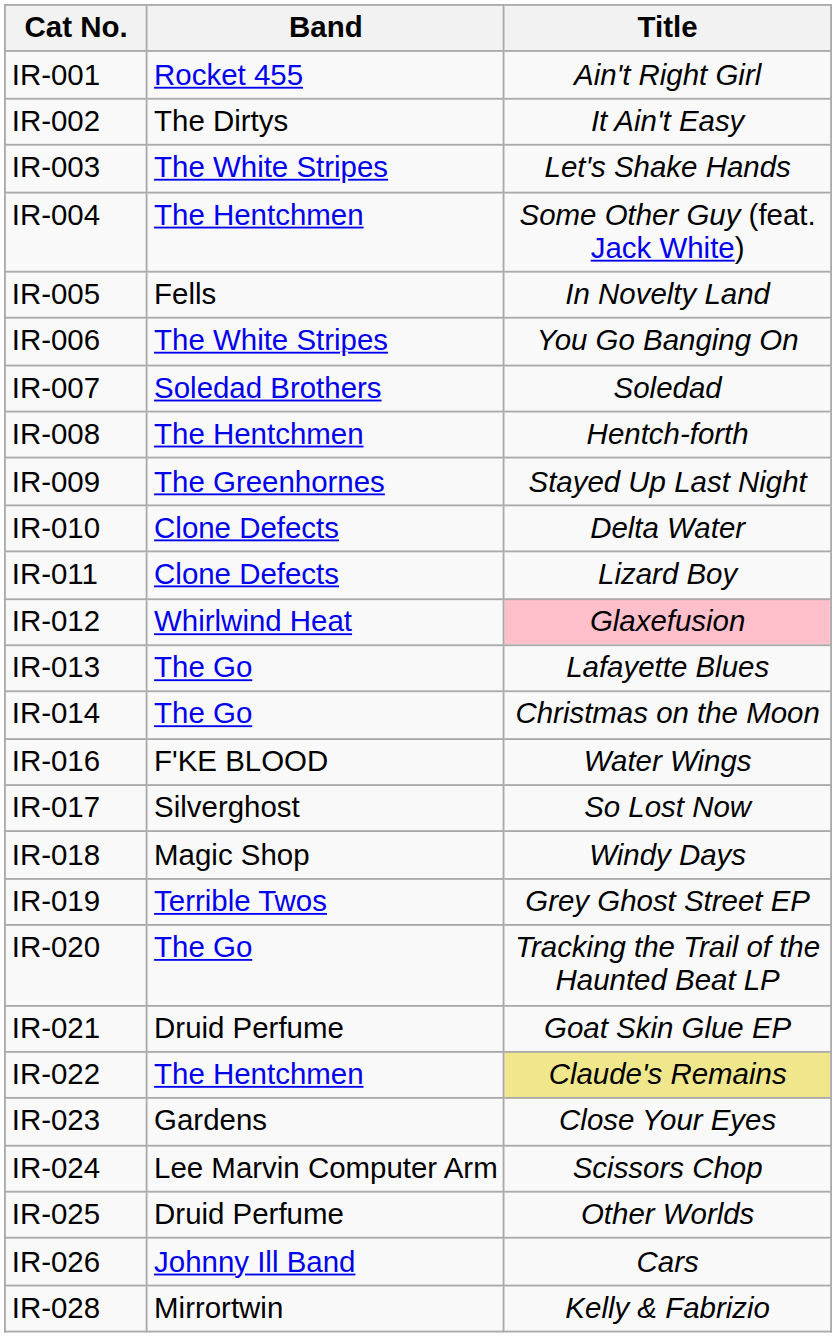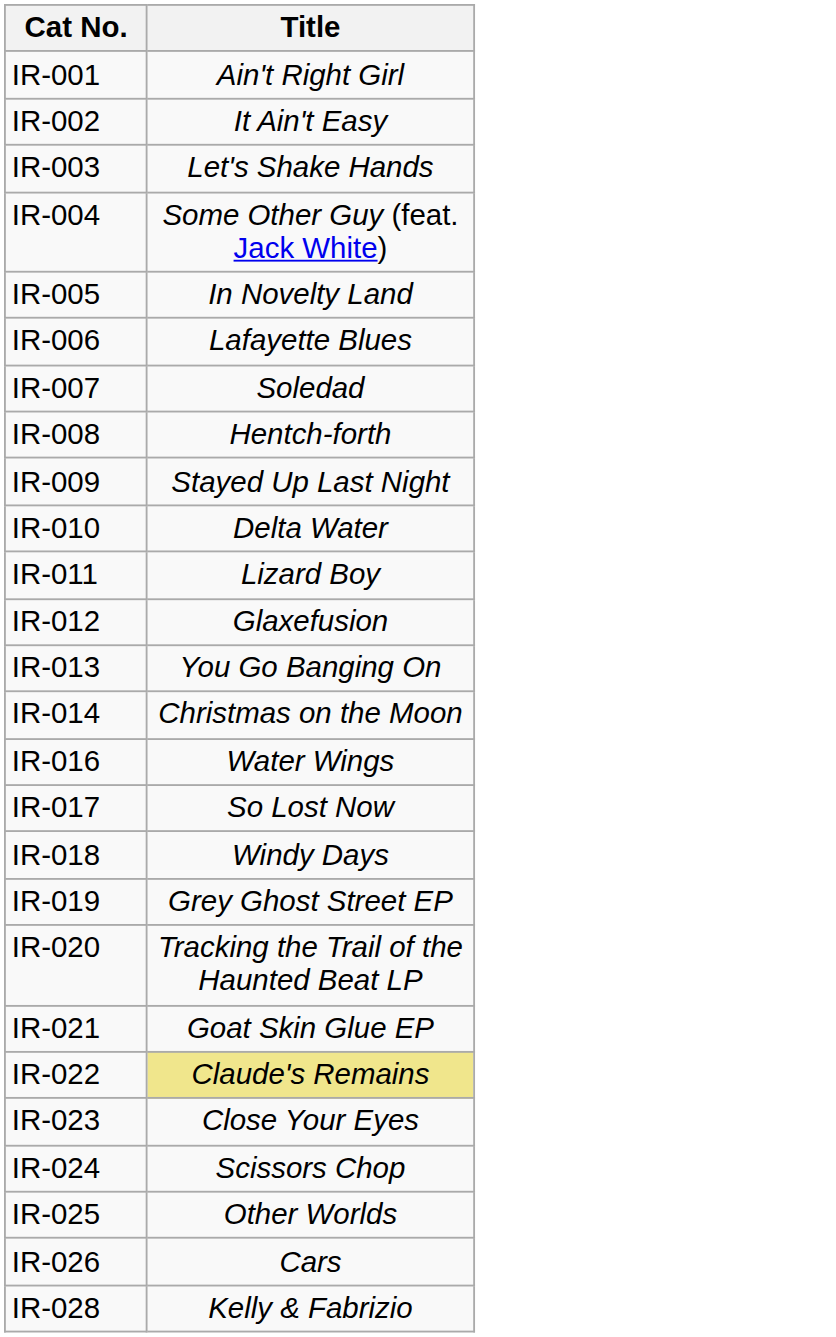 <table class="wikitable">
 <tr>
 <th align="left" valign="top" width="70">Cat No.</th>
-<th align="left" valign="top">Band</th>
 <th align="center" valign="top" width="170">Title</th>
 </tr>
 <tr>
 <td align="left" valign="top">IR-001</td>
-<td align="left" valign="top"><a href='#'>Rocket 455</a></td>
 <td align="center" valign="top"><em>Ain't Right Girl</em></td>
 </tr>
 <tr>
 <td align="left" valign="top">IR-002</td>
-<td align="left" valign="top">The Dirtys</td>
 <td align="center" valign="top"><em>It Ain't Easy</em></td>
 </tr>
 <tr>
 <td align="left" valign="top">IR-003</td>
-<td align="left" valign="top"><a href='#'>The White Stripes</a></td>
 <td align="center" valign="top"><em>Let's Shake Hands</em></td>
 </tr>
 <tr>
 <td align="left" valign="top">IR-004</td>
-<td align="left" valign="top"><a href='#'>The Hentchmen</a></td>
 <td align="center" valign="top"><em>Some Other Guy</em> (feat. <a href='#'>Jack White</a>)</td>
 </tr>
 <tr>
 <td align="left" valign="top">IR-005</td>
-<td align="left" valign="top">Fells</td>
 <td align="center" valign="top"><em>In Novelty Land</em></td>
 </tr>
 <tr>
 <td align="left" valign="top">IR-006</td>
-<td align="left" valign="top"><a href='#'>The White Stripes</a></td>
-<td align="center" valign="top"><em>You Go Banging On</em></td>
+<td align="center" valign="top"><em>Lafayette Blues</em></td>
 </tr>
 <tr>
 <td align="left" valign="top">IR-007</td>
-<td align="left" valign="top"><a href='#'>Soledad Brothers</a></td>
 <td align="center" valign="top"><em>Soledad</em></td>
 </tr>
 <tr>
 <td align="left" valign="top">IR-008</td>
-<td align="left" valign="top"><a href='#'>The Hentchmen</a></td>
 <td align="center" valign="top"><em>Hentch-forth</em></td>
 </tr>
 <tr>
 <td align="left" valign="top">IR-009</td>
-<td align="left" valign="top"><a href='#'>The Greenhornes</a></td>
 <td align="center" valign="top"><em>Stayed Up Last Night</em></td>
 </tr>
 <tr>
 <td align="left" valign="top">IR-010</td>
-<td align="left" valign="top"><a href='#'>Clone Defects</a></td>
 <td align="center" valign="top"><em>Delta Water</em></td>
 </tr>
 <tr>
 <td align="left" valign="top">IR-011</td>
-<td align="left" valign="top"><a href='#'>Clone Defects</a></td>
 <td align="center" valign="top"><em>Lizard Boy</em></td>
 </tr>
 <tr>
 <td align="left" valign="top">IR-012</td>
-<td align="left" valign="top"><a href='#'>Whirlwind Heat</a></td>
-<td align="center" valign="top" style="background: pink;"><em>Glaxefusion</em></td>
+<td align="center" valign="top"><em>Glaxefusion</em></td>
 </tr>
 <tr>
 <td align="left" valign="top">IR-013</td>
-<td align="left" valign="top"><a href='#'>The Go</a></td>
-<td align="center" valign="top"><em>Lafayette Blues</em></td>
+<td align="center" valign="top"><em>You Go Banging On</em></td>
 </tr>
 <tr>
 <td align="left" valign="top">IR-014</td>
-<td align="left" valign="top"><a href='#'>The Go</a></td>
 <td align="center" valign="top"><em>Christmas on the Moon</em></td>
 </tr>
 <tr>
 <td align="left" valign="top">IR-016</td>
-<td align="left" valign="top">F'KE BLOOD</td>
 <td align="center" valign="top"><em>Water Wings</em></td>
 </tr>
 <tr>
 <td align="left" valign="top">IR-017</td>
-<td align="left" valign="top">Silverghost</td>
 <td align="center" valign="top"><em>So Lost Now</em></td>
 </tr>
 <tr>
 <td align="left" valign="top">IR-018</td>
-<td align="left" valign="top">Magic Shop</td>
 <td align="center" valign="top"><em>Windy Days</em></td>
 </tr>
 <tr>
 <td align="left" valign="top">IR-019</td>
-<td align="left" valign="top"><a href='#'>Terrible Twos</a></td>
 <td align="center" valign="top"><em>Grey Ghost Street EP</em></td>
 </tr>
 <tr>
 <td align="left" valign="top">IR-020</td>
-<td align="left" valign="top"><a href='#'>The Go</a></td>
 <td align="center" valign="top"><em>Tracking the Trail of the Haunted Beat LP</em></td>
 </tr>
 <tr>
 <td align="left" valign="top">IR-021</td>
-<td align="left" valign="top">Druid Perfume</td>
 <td align="center" valign="top"><em>Goat Skin Glue EP</em></td>
 </tr>
 <tr>
 <td align="left" valign="top">IR-022</td>
-<td align="left" valign="top"><a href='#'>The Hentchmen</a></td>
 <td align="center" valign="top" style="background: khaki;"><em>Claude's Remains</em></td>
 </tr>
 <tr>
 <td align="left" valign="top">IR-023</td>
-<td align="left" valign="top">Gardens</td>
 <td align="center" valign="top"><em>Close Your Eyes</em></td>
 </tr>
 <tr>
 <td align="left" valign="top">IR-024</td>
-<td align="left" valign="top">Lee Marvin Computer Arm</td>
 <td align="center" valign="top"><em>Scissors Chop</em></td>
 </tr>
 <tr>
 <td align="left" valign="top">IR-025</td>
-<td align="left" valign="top">Druid Perfume</td>
 <td align="center" valign="top"><em>Other Worlds</em></td>
 </tr>
 <tr>
 <td align="left" valign="top">IR-026</td>
-<td align="left" valign="top"><a href='#'>Johnny Ill Band</a></td>
 <td align="center" valign="top"><em>Cars</em></td>
 </tr>
 <tr>
 <td align="left" valign="top">IR-028</td>
-<td align="left" valign="top">Mirrortwin</td>
 <td align="center" valign="top"><em>Kelly & Fabrizio</em></td>
 </tr>
 </table>
